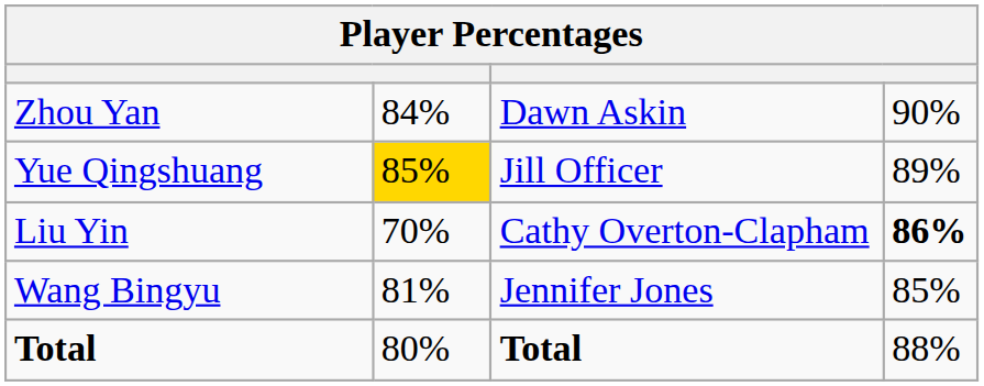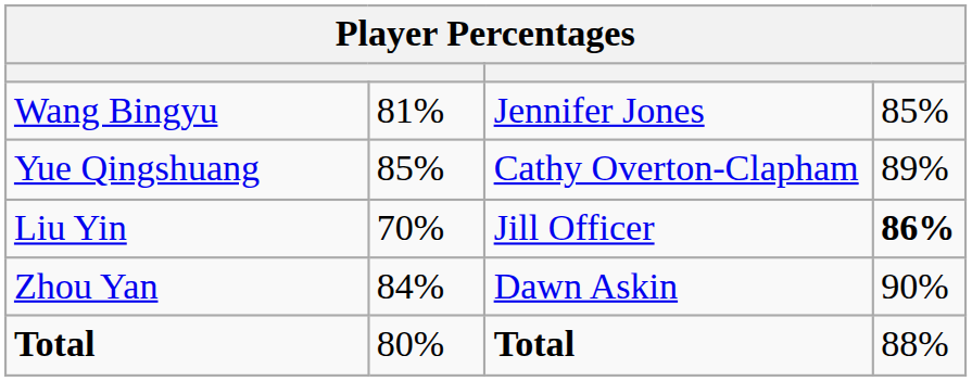 <table class="wikitable">
 <tr>
 <th colspan=4 width=400>Player Percentages</th>
 </tr>
 <tr>
 <th colspan=2 width=200></th>
 <th colspan=2 width=200></th>
 </tr>
 <tr>
-<td><a href='#'>Zhou Yan</a></td>
-<td>84%</td>
-<td><a href='#'>Dawn Askin</a></td>
-<td>90%</td>
+<td><a href='#'>Wang Bingyu</a></td>
+<td>81%</td>
+<td><a href='#'>Jennifer Jones</a></td>
+<td>85%</td>
 </tr>
 <tr>
 <td><a href='#'>Yue Qingshuang</a></td>
-<td style="background: gold;">85%</td>
-<td><a href='#'>Jill Officer</a></td>
+<td>85%</td>
+<td><a href='#'>Cathy Overton-Clapham</a></td>
 <td>89%</td>
 </tr>
 <tr>
 <td><a href='#'>Liu Yin</a></td>
 <td>70%</td>
-<td><a href='#'>Cathy Overton-Clapham</a></td>
+<td><a href='#'>Jill Officer</a></td>
 <td><strong>86%</strong></td>
 </tr>
 <tr>
-<td><a href='#'>Wang Bingyu</a></td>
-<td>81%</td>
-<td><a href='#'>Jennifer Jones</a></td>
-<td>85%</td>
+<td><a href='#'>Zhou Yan</a></td>
+<td>84%</td>
+<td><a href='#'>Dawn Askin</a></td>
+<td>90%</td>
 </tr>
 <tr>
 <td><strong>Total</strong></td>
 <td>80%</td>
 <td><strong>Total</strong></td>
 <td>88%</td>
 </tr>
 </table>
